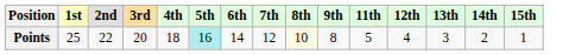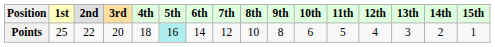 <table class="wikitable" style="font-size:85%; text-align:center">
 <tr>
 <th>Position</th>
 <td style="background:#ffffbf;"> <strong>1st</strong> </td>
 <td style="background:#dfdfdf;"> <strong>2nd</strong> </td>
 <td style="background:#ffdf9f;"> <strong>3rd</strong> </td>
 <td style="background:#dfffdf;"> <strong>4th</strong> </td>
 <td style="background:#dfffdf;"> <strong>5th</strong> </td>
 <td style="background:#dfffdf;"> <strong>6th</strong> </td>
 <td style="background:#dfffdf;"> <strong>7th</strong> </td>
 <td style="background:#dfffdf;"> <strong>8th</strong> </td>
 <td style="background:#dfffdf;"> <strong>9th</strong> </td>
+<td style="background:#dfffdf;"> <strong>10th</strong> </td>
 <td style="background:#dfffdf;"> <strong>11th</strong> </td>
 <td style="background:#dfffdf;"> <strong>12th</strong> </td>
 <td style="background:#dfffdf;"> <strong>13th</strong> </td>
 <td style="background:#dfffdf;"> <strong>14th</strong> </td>
 <td style="background:#dfffdf;"> <strong>15th</strong> </td>
 </tr>
 <tr>
 <th>Points</th>
 <td>25</td>
 <td>22</td>
 <td>20</td>
 <td>18</td>
 <td style="background: paleturquoise;">16</td>
 <td>14</td>
 <td>12</td>
-<td style="background: lightyellow;">10</td>
+<td>10</td>
 <td>8</td>
+<td>6</td>
 <td>5</td>
 <td>4</td>
 <td>3</td>
 <td>2</td>
 <td>1</td>
 </tr>
 </table>
